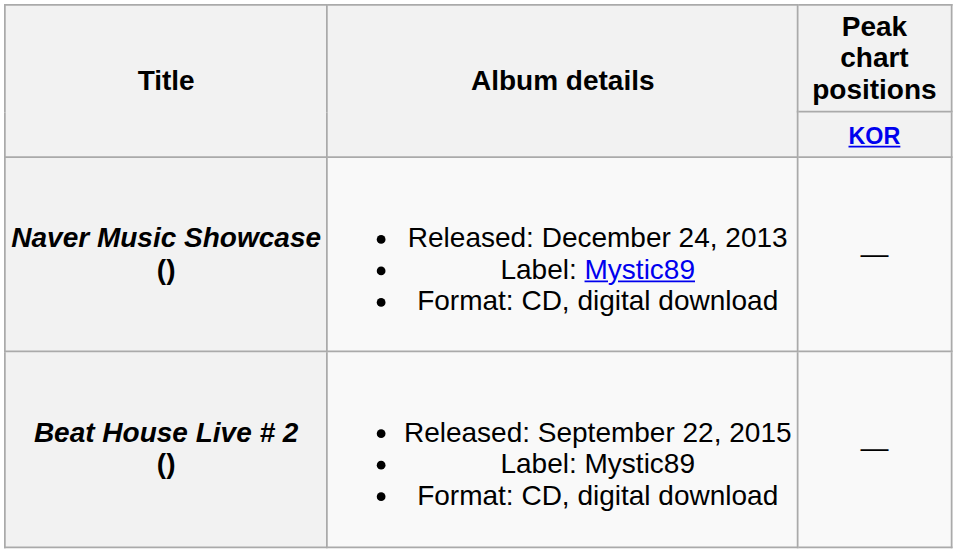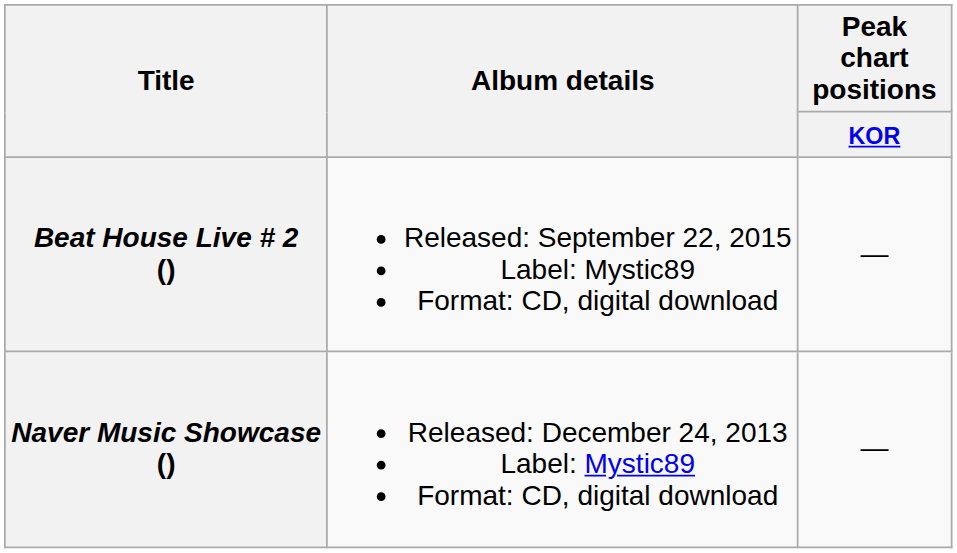 <table class="wikitable plainrowheaders" style="text-align:center;">
 <tr>
 <th scope="col" rowspan="2">Title</th>
 <th scope="col" rowspan="2">Album details</th>
 <th scope="col" style="width:5em;">Peak chart positions</th>
 </tr>
 <tr>
 <th><small><a href='#'>KOR</a></small><br></th>
 </tr>
 <tr>
+<th scope="row"><em>Beat House Live # 2</em><br>()</th>
+<td><br><ul><li>Released: September 22, 2015</li><li>Label: Mystic89</li><li>Format: CD, digital download</li></ul></td>
+<td>—</td>
+</tr>
+<tr>
 <th scope="row"><em>Naver Music Showcase</em><br>()</th>
 <td><br><ul><li>Released: December 24, 2013</li><li>Label: <a href='#'>Mystic89</a></li><li>Format: CD, digital download</li></ul></td>
 <td>—</td>
 </tr>
-<tr>
-<th scope="row"><em>Beat House Live # 2</em><br>()</th>
-<td><br><ul><li>Released: September 22, 2015</li><li>Label: Mystic89</li><li>Format: CD, digital download</li></ul></td>
-<td>—</td>
-</tr>
 </table>
